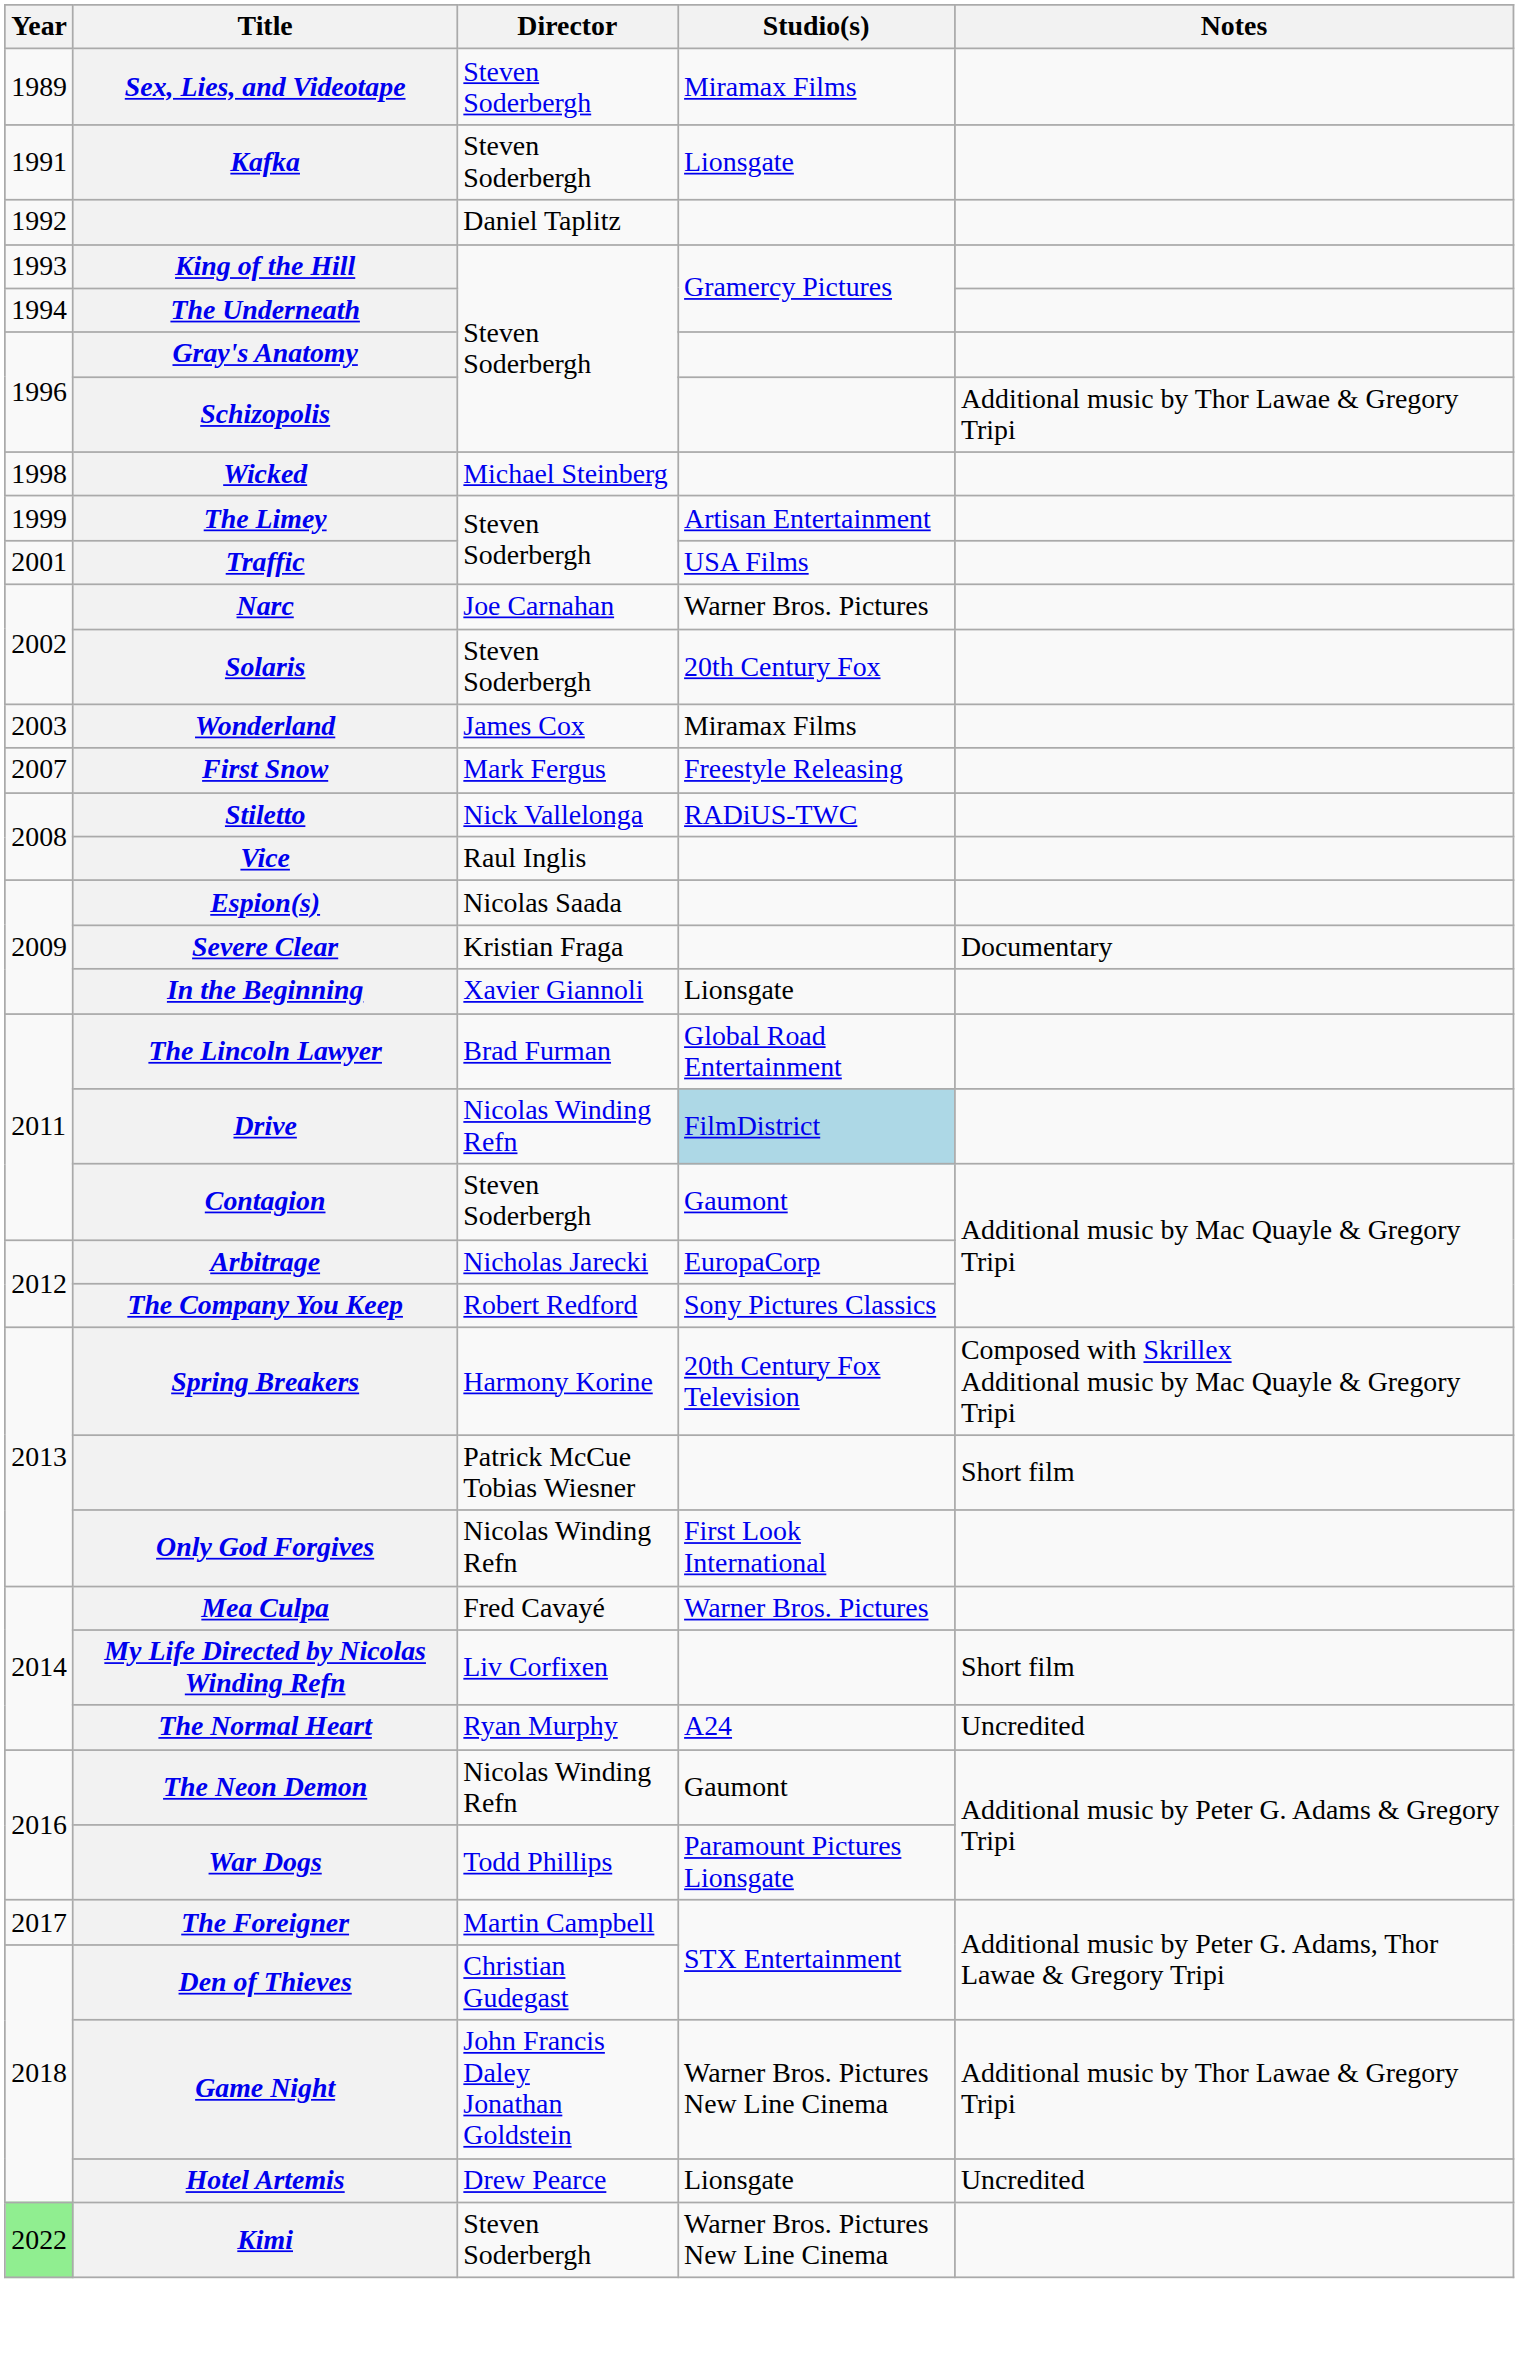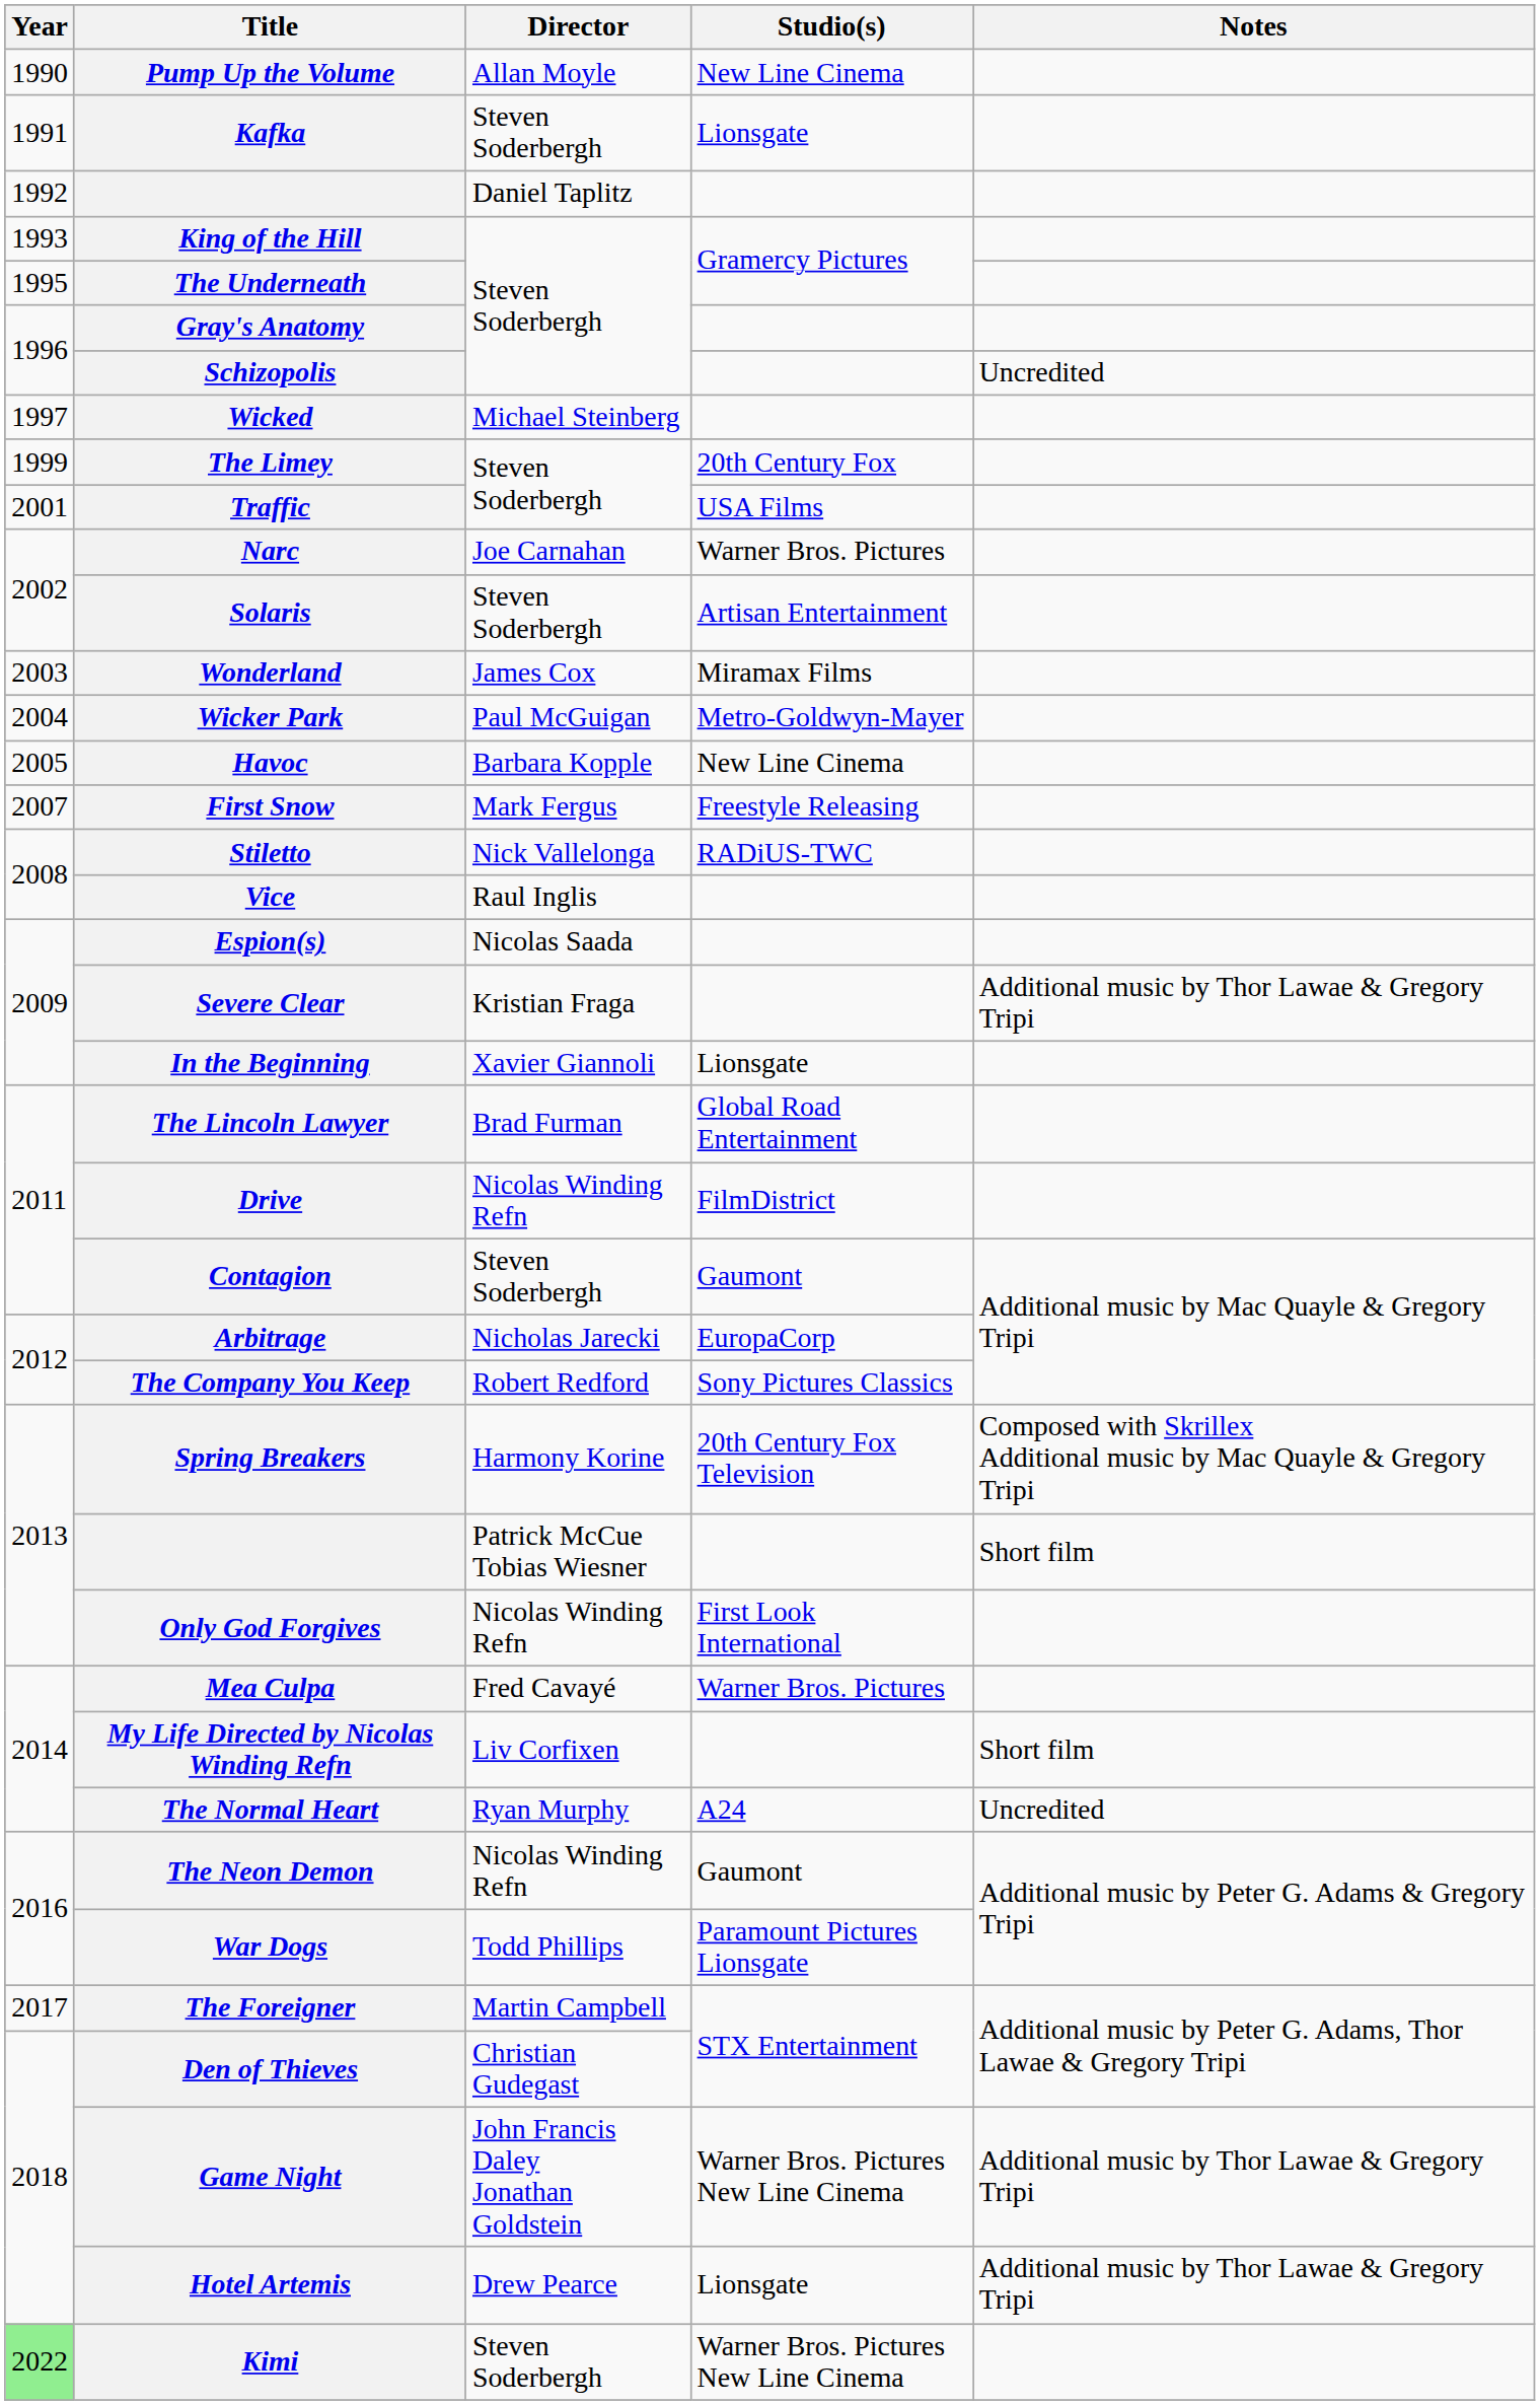 <table class="wikitable plainrowheaders">
 <tr>
 <th>Year</th>
 <th>Title</th>
 <th>Director</th>
 <th>Studio(s)</th>
 <th>Notes</th>
 </tr>
 <tr>
-<td>1989</td>
-<th style="text-align:center;" scope="row"><em><a href='#'>Sex, Lies, and Videotape</a></em></th>
-<td><a href='#'>Steven Soderbergh</a></td>
-<td><a href='#'>Miramax Films</a></td>
+<td>1990</td>
+<th style="text-align:center;" scope="row"><em><a href='#'>Pump Up the Volume</a></em></th>
+<td><a href='#'>Allan Moyle</a></td>
+<td><a href='#'>New Line Cinema</a></td>
 <td></td>
 </tr>
 <tr>
 <td>1991</td>
 <th style="text-align:center;" scope="row"><em><a href='#'>Kafka</a></em></th>
 <td>Steven Soderbergh</td>
 <td><a href='#'>Lionsgate</a></td>
 <td></td>
 </tr>
 <tr>
 <td>1992</td>
 <th style="text-align:center;" scope="row"><em></em></th>
 <td>Daniel Taplitz</td>
 <td></td>
 <td></td>
 </tr>
 <tr>
 <td>1993</td>
 <th style="text-align:center;" scope="row"><em><a href='#'>King of the Hill</a></em></th>
 <td rowspan=4>Steven Soderbergh</td>
 <td rowspan=2><a href='#'>Gramercy Pictures</a></td>
 <td></td>
 </tr>
 <tr>
-<td>1994</td>
+<td>1995</td>
 <th style="text-align:center;" scope="row"><em><a href='#'>The Underneath</a></em></th>
 <td></td>
 </tr>
 <tr>
 <td rowspan=2>1996</td>
 <th style="text-align:center;" scope="row"><em><a href='#'>Gray's Anatomy</a></em></th>
 <td></td>
 <td></td>
 </tr>
 <tr>
 <th style="text-align:center;" scope="row"><em><a href='#'>Schizopolis</a></em></th>
 <td></td>
-<td>Additional music by Thor Lawae & Gregory Tripi</td>
+<td>Uncredited</td>
 </tr>
 <tr>
-<td>1998</td>
+<td>1997</td>
 <th style="text-align:center;" scope="row"><em><a href='#'>Wicked</a></em></th>
 <td><a href='#'>Michael Steinberg</a></td>
 <td></td>
 <td></td>
 </tr>
 <tr>
 <td>1999</td>
 <th style="text-align:center;" scope="row"><em><a href='#'>The Limey</a></em></th>
 <td rowspan=2>Steven Soderbergh</td>
-<td><a href='#'>Artisan Entertainment</a></td>
+<td><a href='#'>20th Century Fox</a></td>
 <td></td>
 </tr>
 <tr>
 <td>2001</td>
 <th style="text-align:center;" scope="row"><em><a href='#'>Traffic</a></em></th>
 <td><a href='#'>USA Films</a></td>
 <td></td>
 </tr>
 <tr>
 <td rowspan=2>2002</td>
 <th style="text-align:center;" scope="row"><em><a href='#'>Narc</a></em></th>
 <td><a href='#'>Joe Carnahan</a></td>
 <td>Warner Bros. Pictures</td>
 <td></td>
 </tr>
 <tr>
 <th style="text-align:center;" scope="row"><em><a href='#'>Solaris</a></em></th>
 <td>Steven Soderbergh</td>
-<td><a href='#'>20th Century Fox</a></td>
+<td><a href='#'>Artisan Entertainment</a></td>
 <td></td>
 </tr>
 <tr>
 <td>2003</td>
 <th style="text-align:center;" scope="row"><em><a href='#'>Wonderland</a></em></th>
 <td><a href='#'>James Cox</a></td>
 <td>Miramax Films</td>
+<td></td>
+</tr>
+<tr>
+<td>2004</td>
+<th style="text-align:center;" scope="row"><em><a href='#'>Wicker Park</a></em></th>
+<td><a href='#'>Paul McGuigan</a></td>
+<td><a href='#'>Metro-Goldwyn-Mayer</a></td>
+<td></td>
+</tr>
+<tr>
+<td>2005</td>
+<th style="text-align:center;" scope="row"><em><a href='#'>Havoc</a></em></th>
+<td><a href='#'>Barbara Kopple</a></td>
+<td>New Line Cinema</td>
 <td></td>
 </tr>
 <tr>
 <td>2007</td>
 <th style="text-align:center;" scope="row"><em><a href='#'>First Snow</a></em></th>
 <td><a href='#'>Mark Fergus</a></td>
 <td><a href='#'>Freestyle Releasing</a></td>
 <td></td>
 </tr>
 <tr>
 <td rowspan=2>2008</td>
 <th style="text-align:center;" scope="row"><em><a href='#'>Stiletto</a></em></th>
 <td><a href='#'>Nick Vallelonga</a></td>
 <td><a href='#'>RADiUS-TWC</a></td>
 <td></td>
 </tr>
 <tr>
 <th style="text-align:center;" scope="row"><em><a href='#'>Vice</a></em></th>
 <td>Raul Inglis</td>
 <td></td>
 <td></td>
 </tr>
 <tr>
 <td rowspan=3>2009</td>
 <th style="text-align:center;" scope="row"><em><a href='#'>Espion(s)</a></em></th>
 <td>Nicolas Saada</td>
 <td></td>
 <td></td>
 </tr>
 <tr>
 <th style="text-align:center;" scope="row"><em><a href='#'>Severe Clear</a></em></th>
 <td>Kristian Fraga</td>
 <td></td>
-<td>Documentary</td>
+<td>Additional music by Thor Lawae & Gregory Tripi</td>
 </tr>
 <tr>
 <th style="text-align:center;" scope="row"><em><a href='#'>In the Beginning</a></em></th>
 <td><a href='#'>Xavier Giannoli</a></td>
 <td>Lionsgate</td>
 <td></td>
 </tr>
 <tr>
 <td rowspan=3>2011</td>
 <th style="text-align:center;" scope="row"><em><a href='#'>The Lincoln Lawyer</a></em></th>
 <td><a href='#'>Brad Furman</a></td>
 <td><a href='#'>Global Road Entertainment</a></td>
 <td></td>
 </tr>
 <tr>
 <th style="text-align:center;" scope="row"><em><a href='#'>Drive</a></em></th>
 <td><a href='#'>Nicolas Winding Refn</a></td>
-<td style="background: lightblue;"><a href='#'>FilmDistrict</a></td>
+<td><a href='#'>FilmDistrict</a></td>
 <td></td>
 </tr>
 <tr>
 <th style="text-align:center;" scope="row"><em><a href='#'>Contagion</a></em></th>
 <td>Steven Soderbergh</td>
 <td><a href='#'>Gaumont</a></td>
 <td rowspan=3>Additional music by Mac Quayle & Gregory Tripi</td>
 </tr>
 <tr>
 <td rowspan=2>2012</td>
 <th style="text-align:center;" scope="row"><em><a href='#'>Arbitrage</a></em></th>
 <td><a href='#'>Nicholas Jarecki</a></td>
 <td><a href='#'>EuropaCorp</a></td>
 </tr>
 <tr>
 <th style="text-align:center;" scope="row"><em><a href='#'>The Company You Keep</a></em></th>
 <td><a href='#'>Robert Redford</a></td>
 <td><a href='#'>Sony Pictures Classics</a></td>
 </tr>
 <tr>
 <td rowspan=3>2013</td>
 <th style="text-align:center;" scope="row"><em><a href='#'>Spring Breakers</a></em></th>
 <td><a href='#'>Harmony Korine</a></td>
 <td><a href='#'>20th Century Fox Television</a></td>
 <td>Composed with <a href='#'>Skrillex</a><br>Additional music by Mac Quayle & Gregory Tripi</td>
 </tr>
 <tr>
 <th style="text-align:center;" scope="row"><em></em></th>
 <td>Patrick McCue<br>Tobias Wiesner</td>
 <td></td>
 <td>Short film</td>
 </tr>
 <tr>
 <th style="text-align:center;" scope="row"><em><a href='#'>Only God Forgives</a></em></th>
 <td>Nicolas Winding Refn</td>
 <td><a href='#'>First Look International</a></td>
 <td></td>
 </tr>
 <tr>
 <td rowspan=3>2014</td>
 <th style="text-align:center;" scope="row"><em><a href='#'>Mea Culpa</a></em></th>
 <td>Fred Cavayé</td>
 <td><a href='#'>Warner Bros. Pictures</a></td>
 <td></td>
 </tr>
 <tr>
 <th style="text-align:center;" scope="row"><em><a href='#'>My Life Directed by Nicolas Winding Refn</a></em></th>
 <td><a href='#'>Liv Corfixen</a></td>
 <td></td>
 <td>Short film</td>
 </tr>
 <tr>
 <th style="text-align:center;" scope="row"><em><a href='#'>The Normal Heart</a></em></th>
 <td><a href='#'>Ryan Murphy</a></td>
 <td><a href='#'>A24</a></td>
 <td>Uncredited</td>
 </tr>
 <tr>
 <td rowspan=2>2016</td>
 <th style="text-align:center;" scope="row"><em><a href='#'>The Neon Demon</a></em></th>
 <td>Nicolas Winding Refn</td>
 <td>Gaumont</td>
 <td rowspan=2>Additional music by Peter G. Adams & Gregory Tripi</td>
 </tr>
 <tr>
 <th style="text-align:center;" scope="row"><em><a href='#'>War Dogs</a></em></th>
 <td><a href='#'>Todd Phillips</a></td>
 <td><a href='#'>Paramount Pictures</a><br><a href='#'>Lionsgate</a></td>
 </tr>
 <tr>
 <td>2017</td>
 <th style="text-align:center;" scope="row"><em><a href='#'>The Foreigner</a></em></th>
 <td><a href='#'>Martin Campbell</a></td>
 <td rowspan=2><a href='#'>STX Entertainment</a></td>
 <td rowspan=2>Additional music by Peter G. Adams, Thor Lawae & Gregory Tripi</td>
 </tr>
 <tr>
 <td rowspan=3>2018</td>
 <th style="text-align:center;" scope="row"><a href='#'><em>Den of Thieves</em></a></th>
 <td><a href='#'>Christian Gudegast</a></td>
 </tr>
 <tr>
 <th style="text-align:center;" scope="row"><em><a href='#'>Game Night</a></em></th>
 <td><a href='#'>John Francis Daley</a><br><a href='#'>Jonathan Goldstein</a></td>
 <td>Warner Bros. Pictures<br>New Line Cinema</td>
 <td>Additional music by Thor Lawae & Gregory Tripi</td>
 </tr>
 <tr>
 <th style="text-align:center;" scope="row"><em><a href='#'>Hotel Artemis</a></em></th>
 <td><a href='#'>Drew Pearce</a></td>
 <td>Lionsgate</td>
-<td>Uncredited</td>
+<td>Additional music by Thor Lawae & Gregory Tripi</td>
 </tr>
 <tr>
 <td style="background: lightgreen;">2022</td>
 <th style="text-align:center;" scope="row"><em><a href='#'>Kimi</a></em></th>
 <td>Steven Soderbergh</td>
 <td>Warner Bros. Pictures<br>New Line Cinema</td>
 <td></td>
 </tr>
 </table>
